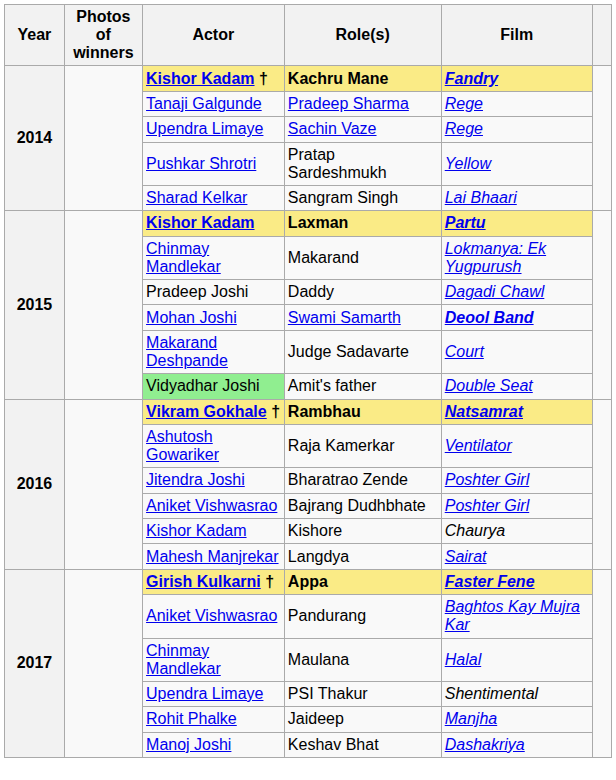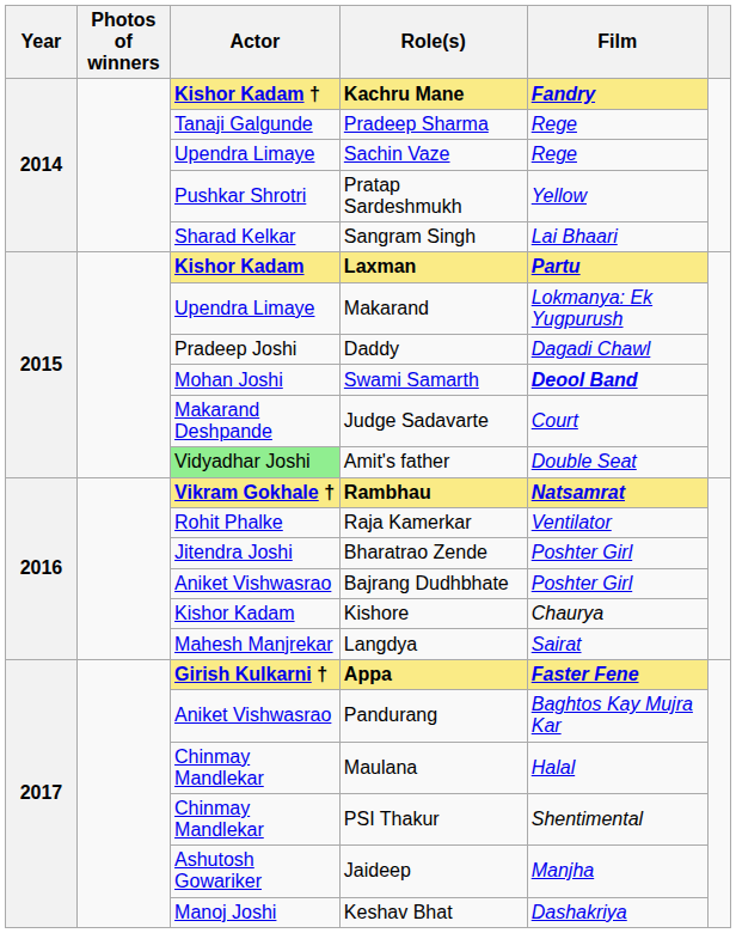 <table class="wikitable sortable" style="text-align:left;">
 <tr>
 <th scope="col" style="width:5%; text-align:center;">Year</th>
 <th scope="col" style="width:3%;text-align:center;">Photos of winners</th>
 <th scope="col" style="width:15%;text-align:center;">Actor</th>
 <th scope="col" style="width:15%;text-align:center;">Role(s)</th>
 <th scope="col" style="width:15%;text-align:center;">Film</th>
 <th scope="col" style="width:2%;" class="unsortable"></th>
 </tr>
 <tr>
 <th scope="row" rowspan=5 style="text-align:center">2014</th>
 <td rowspan=5 style="text-align:center"></td>
 <td style="background:#FAEB86;"><strong><a href='#'>Kishor Kadam</a> †</strong></td>
 <td style="background:#FAEB86;"><strong> Kachru Mane</strong></td>
 <td style="background:#FAEB86;"><strong><em><a href='#'>Fandry</a></em></strong></td>
 <td rowspan=5></td>
 </tr>
 <tr>
 <td><a href='#'>Tanaji Galgunde</a></td>
 <td><a href='#'>Pradeep Sharma</a></td>
 <td><em><a href='#'>Rege</a></em></td>
 </tr>
 <tr>
 <td><a href='#'>Upendra Limaye</a></td>
 <td><a href='#'>Sachin Vaze</a></td>
 <td><em><a href='#'>Rege</a></em></td>
 </tr>
 <tr>
 <td><a href='#'>Pushkar Shrotri</a></td>
 <td>Pratap Sardeshmukh</td>
 <td><em><a href='#'>Yellow</a></em></td>
 </tr>
 <tr>
 <td><a href='#'>Sharad Kelkar</a></td>
 <td>Sangram Singh</td>
 <td><em><a href='#'>Lai Bhaari</a></em></td>
 </tr>
 <tr>
 <th scope="row" rowspan=6 style="text-align:center">2015</th>
 <td rowspan=6 style="text-align:center"></td>
 <td style="background:#FAEB86;"><strong><a href='#'>Kishor Kadam</a></strong> </td>
 <td style="background:#FAEB86;"><strong>Laxman</strong></td>
 <td style="background:#FAEB86;"><strong><em><a href='#'>Partu</a></em></strong></td>
 <td rowspan=6></td>
 </tr>
 <tr>
-<td><a href='#'>Chinmay Mandlekar</a></td>
+<td><a href='#'>Upendra Limaye</a></td>
 <td>Makarand</td>
 <td><em><a href='#'>Lokmanya: Ek Yugpurush</a></em></td>
 </tr>
 <tr>
 <td>Pradeep Joshi</td>
 <td>Daddy</td>
 <td><em><a href='#'>Dagadi Chawl</a></em></td>
 </tr>
 <tr>
 <td><a href='#'>Mohan Joshi</a></td>
 <td><a href='#'>Swami Samarth</a></td>
 <td><strong><em><a href='#'>Deool Band</a></em></strong></td>
 </tr>
 <tr>
 <td><a href='#'>Makarand Deshpande</a></td>
 <td>Judge Sadavarte</td>
 <td><em><a href='#'>Court</a></em></td>
 </tr>
 <tr>
 <td style="background: lightgreen;">Vidyadhar Joshi</td>
 <td>Amit's father</td>
 <td><em><a href='#'>Double Seat</a></em></td>
 </tr>
 <tr>
 <th scope="row" rowspan=6 style="text-align:center">2016</th>
 <td rowspan=6 style="text-align:center"></td>
 <td style="background:#FAEB86;"><strong><a href='#'>Vikram Gokhale</a> †</strong></td>
 <td style="background:#FAEB86;"><strong> Rambhau</strong></td>
 <td style="background:#FAEB86;"><strong><em><a href='#'>Natsamrat</a></em></strong></td>
 <td rowspan=6></td>
 </tr>
 <tr>
-<td><a href='#'>Ashutosh Gowariker</a></td>
+<td><a href='#'>Rohit Phalke</a></td>
 <td>Raja Kamerkar</td>
 <td><em><a href='#'>Ventilator</a></em></td>
 </tr>
 <tr>
 <td><a href='#'>Jitendra Joshi</a></td>
 <td>Bharatrao Zende</td>
 <td><em><a href='#'>Poshter Girl</a></em></td>
 </tr>
 <tr>
 <td><a href='#'>Aniket Vishwasrao</a></td>
 <td>Bajrang Dudhbhate</td>
 <td><em><a href='#'>Poshter Girl</a></em></td>
 </tr>
 <tr>
 <td><a href='#'>Kishor Kadam</a></td>
 <td>Kishore</td>
 <td><em>Chaurya</em></td>
 </tr>
 <tr>
 <td><a href='#'>Mahesh Manjrekar</a></td>
 <td>Langdya</td>
 <td><em><a href='#'>Sairat</a></em></td>
 </tr>
 <tr>
 <th scope="row" rowspan=6 style="text-align:center">2017</th>
 <td rowspan=6 style="text-align:center"></td>
 <td style="background:#FAEB86;"><strong><a href='#'>Girish Kulkarni</a> †</strong></td>
 <td style="background:#FAEB86;"><strong> Appa</strong></td>
 <td style="background:#FAEB86;"><strong><em><a href='#'>Faster Fene</a></em></strong></td>
 <td rowspan=6></td>
 </tr>
 <tr>
 <td><a href='#'>Aniket Vishwasrao</a></td>
 <td>Pandurang</td>
 <td><em><a href='#'>Baghtos Kay Mujra Kar</a></em></td>
 </tr>
 <tr>
 <td><a href='#'>Chinmay Mandlekar</a></td>
 <td>Maulana</td>
 <td><em><a href='#'>Halal</a></em></td>
 </tr>
 <tr>
-<td><a href='#'>Upendra Limaye</a></td>
+<td><a href='#'>Chinmay Mandlekar</a></td>
 <td>PSI Thakur</td>
 <td><em>Shentimental</em></td>
 </tr>
 <tr>
-<td><a href='#'>Rohit Phalke</a></td>
+<td><a href='#'>Ashutosh Gowariker</a></td>
 <td>Jaideep</td>
 <td><em><a href='#'>Manjha</a></em></td>
 </tr>
 <tr>
 <td><a href='#'>Manoj Joshi</a></td>
 <td>Keshav Bhat</td>
 <td><em><a href='#'>Dashakriya</a></em></td>
 </tr>
 </table>
